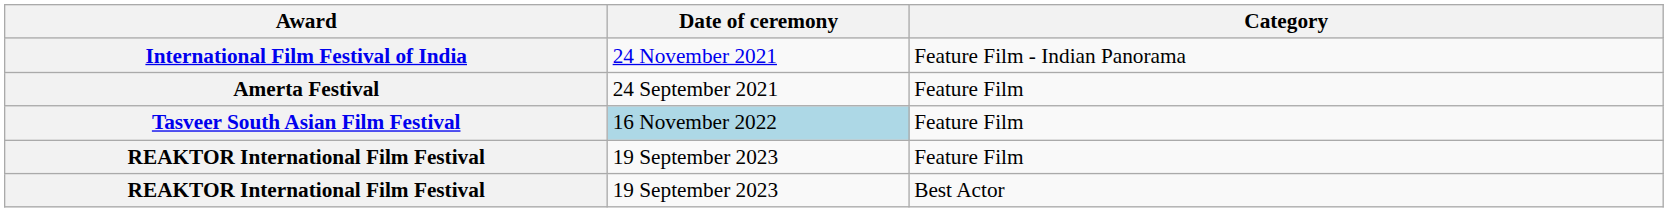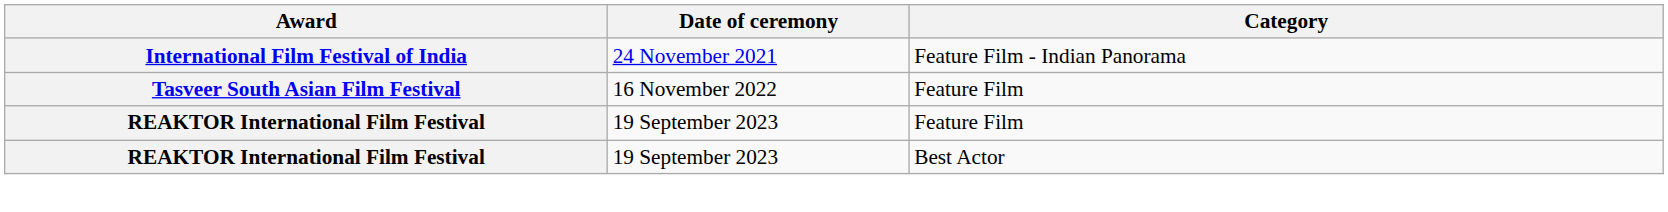 <table class="wikitable plainrowheaders sortable">
 <tr>
 <th scope="col" style="width:20%;">Award</th>
 <th scope="col" style="width:10%;">Date of ceremony</th>
 <th scope="col" style="width:25%;">Category</th>
 </tr>
 <tr>
 <th><a href='#'>International Film Festival of India</a></th>
 <td><a href='#'>24 November 2021</a></td>
 <td>Feature Film - Indian Panorama</td>
 </tr>
 <tr>
-<th>Amerta Festival </th>
-<td>24 September 2021</td>
-<td>Feature Film</td>
-</tr>
-<tr>
 <th><a href='#'>Tasveer South Asian Film Festival</a></th>
-<td style="background: lightblue;">16 November 2022</td>
+<td>16 November 2022</td>
 <td>Feature Film</td>
 </tr>
 <tr>
 <th>REAKTOR International Film Festival</th>
 <td>19 September 2023</td>
 <td>Feature Film</td>
 </tr>
 <tr>
 <th>REAKTOR International Film Festival</th>
 <td>19 September 2023</td>
 <td>Best Actor</td>
 </tr>
 </table>
